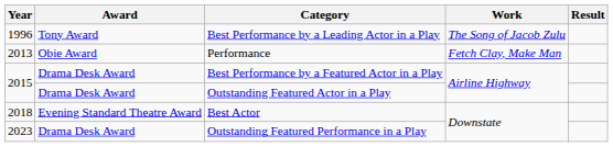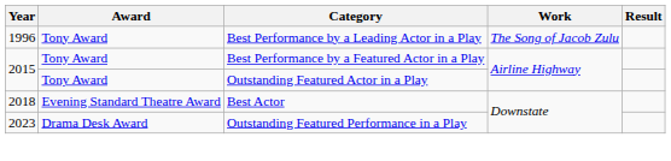 <table class="wikitable">
 <tr>
 <th>Year</th>
 <th>Award</th>
 <th>Category</th>
 <th>Work</th>
 <th>Result</th>
 </tr>
 <tr>
 <td>1996</td>
 <td><a href='#'>Tony Award</a></td>
 <td><a href='#'>Best Performance by a Leading Actor in a Play</a></td>
 <td><em><a href='#'>The Song of Jacob Zulu</a></em></td>
 <td></td>
 </tr>
 <tr>
-<td>2013</td>
-<td><a href='#'>Obie Award</a></td>
-<td>Performance</td>
-<td><em><a href='#'>Fetch Clay, Make Man</a></em></td>
-<td></td>
-</tr>
-<tr>
 <td rowspan="2">2015</td>
-<td><a href='#'>Drama Desk Award</a></td>
+<td><a href='#'>Tony Award</a></td>
 <td><a href='#'>Best Performance by a Featured Actor in a Play</a></td>
 <td rowspan="2"><em><a href='#'>Airline Highway</a></em></td>
 <td></td>
 </tr>
 <tr>
-<td><a href='#'>Drama Desk Award</a></td>
+<td><a href='#'>Tony Award</a></td>
 <td><a href='#'>Outstanding Featured Actor in a Play</a></td>
 <td></td>
 </tr>
 <tr>
 <td>2018</td>
 <td><a href='#'>Evening Standard Theatre Award</a></td>
 <td><a href='#'>Best Actor</a></td>
 <td rowspan="2"><em>Downstate</em></td>
 <td></td>
 </tr>
 <tr>
 <td>2023</td>
 <td><a href='#'>Drama Desk Award</a></td>
 <td><a href='#'>Outstanding Featured Performance in a Play</a></td>
 <td></td>
 </tr>
 </table>
